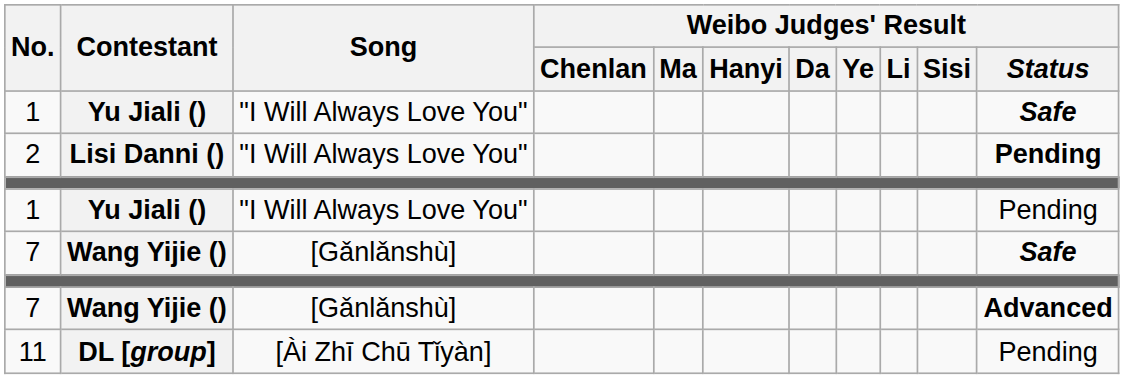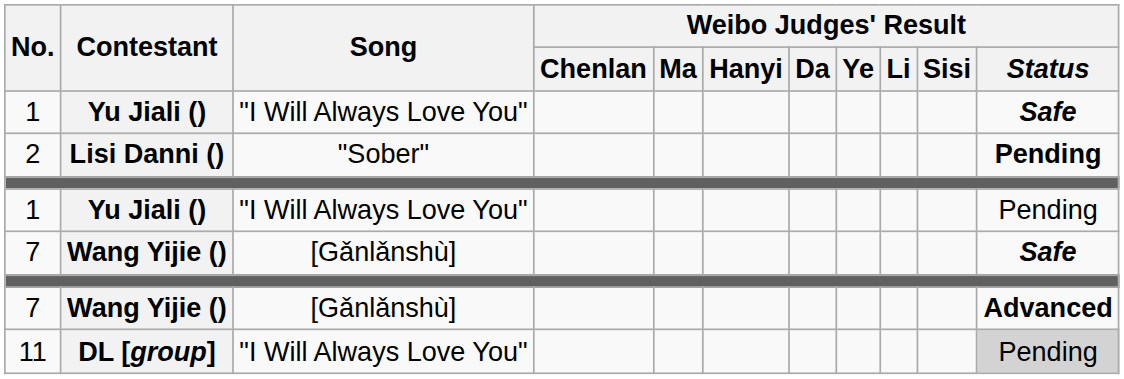 <table class="wikitable plainrowheaders" style="text-align:center;">
 <tr>
 <th scope="col" rowspan="2">No.</th>
 <th scope="col" rowspan="2">Contestant</th>
 <th scope="col" rowspan="2">Song</th>
 <th scope="col" colspan="8">Weibo Judges' Result</th>
 </tr>
 <tr>
 <th scope="col">Chenlan</th>
 <th scope="col">Ma</th>
 <th scope="col">Hanyi</th>
 <th scope="col">Da</th>
 <th scope="col">Ye</th>
 <th scope="col">Li</th>
 <th scope="col">Sisi</th>
 <th scope="col"><em>Status</em></th>
 </tr>
 <tr>
 <td>1</td>
 <th scope="row">Yu Jiali ()</th>
 <td>"I Will Always Love You"</td>
 <td></td>
 <td></td>
 <td></td>
 <td></td>
 <td></td>
 <td></td>
 <td></td>
 <td><strong><em>Safe</em></strong></td>
 </tr>
 <tr>
 <td>2</td>
 <th scope="row">Lisi Danni ()</th>
-<td>"I Will Always Love You"</td>
+<td>"Sober"</td>
 <td></td>
 <td></td>
 <td></td>
 <td></td>
 <td></td>
 <td></td>
 <td></td>
 <td><strong>Pending</strong></td>
 </tr>
 <tr style = "background:#606060; height: 2pt">
 <td colspan = "12"></td>
 </tr>
 <tr>
 <td>1</td>
 <th scope="row">Yu Jiali ()</th>
 <td>"I Will Always Love You"</td>
 <td></td>
 <td></td>
 <td></td>
 <td></td>
 <td></td>
 <td></td>
 <td></td>
 <td>Pending</td>
 </tr>
 <tr>
 <td>7</td>
 <th scope="row">Wang Yijie ()</th>
 <td> [Gǎnlǎnshù]</td>
 <td></td>
 <td></td>
 <td></td>
 <td></td>
 <td></td>
 <td></td>
 <td></td>
 <td><strong><em>Safe</em></strong></td>
 </tr>
 <tr style = "background:#606060; height: 2pt">
 <td colspan = "12"></td>
 </tr>
 <tr>
 <td>7</td>
 <th scope="row">Wang Yijie ()</th>
 <td> [Gǎnlǎnshù]</td>
 <td></td>
 <td></td>
 <td></td>
 <td></td>
 <td></td>
 <td></td>
 <td></td>
 <td><strong>Advanced</strong></td>
 </tr>
 <tr>
 <td>11</td>
 <th scope="row">DL [<em>group</em>]</th>
-<td> [Ài Zhī Chū Tǐyàn]</td>
+<td>"I Will Always Love You"</td>
 <td></td>
 <td></td>
 <td></td>
 <td></td>
 <td></td>
 <td></td>
 <td></td>
-<td>Pending</td>
+<td style="background: lightgrey;">Pending</td>
 </tr>
 </table>
